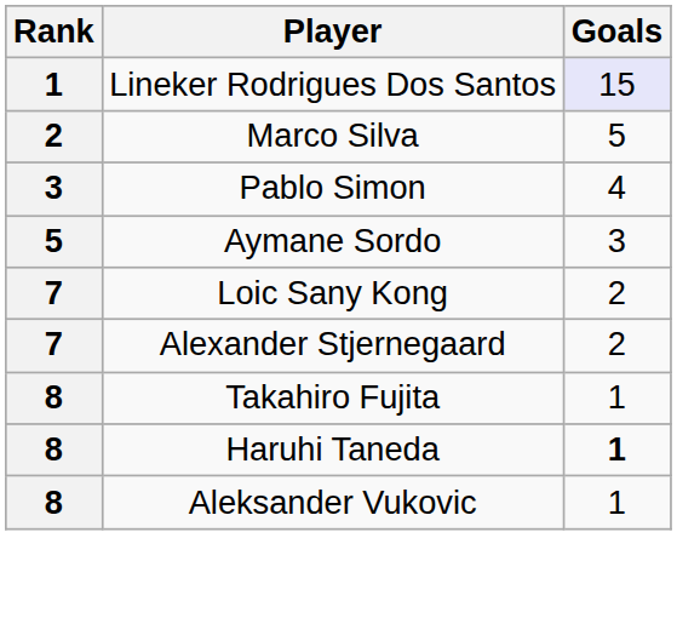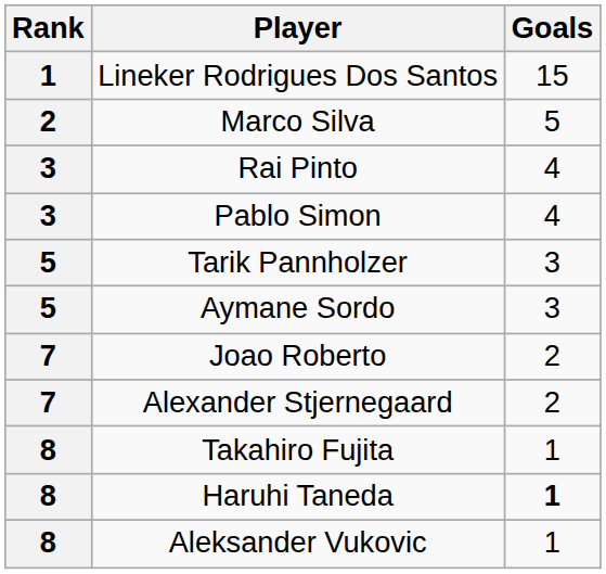 <table class="wikitable" style="text-align:center">
 <tr>
 <th>Rank </th>
 <th>Player</th>
 <th>Goals</th>
 </tr>
 <tr>
 <th>1</th>
 <td>Lineker Rodrigues Dos Santos</td>
-<td style="background: lavender;">15</td>
+<td>15</td>
 </tr>
 <tr>
 <th>2</th>
 <td>Marco Silva</td>
 <td>5</td>
 </tr>
 <tr>
 <th>3</th>
+<td>Rai Pinto</td>
+<td>4</td>
+</tr>
+<tr>
+<th>3</th>
 <td>Pablo Simon</td>
 <td>4</td>
+</tr>
+<tr>
+<th>5</th>
+<td>Tarik Pannholzer</td>
+<td>3</td>
 </tr>
 <tr>
 <th>5</th>
 <td>Aymane Sordo</td>
 <td>3</td>
 </tr>
 <tr>
 <th>7</th>
-<td>Loic Sany Kong</td>
+<td>Joao Roberto</td>
 <td>2</td>
 </tr>
 <tr>
 <th>7</th>
 <td>Alexander Stjernegaard</td>
 <td>2</td>
 </tr>
 <tr>
 <th>8</th>
 <td>Takahiro Fujita</td>
 <td>1</td>
 </tr>
 <tr>
 <th>8</th>
 <td>Haruhi Taneda</td>
 <td><strong>1</strong></td>
 </tr>
 <tr>
 <th>8</th>
 <td>Aleksander Vukovic</td>
 <td>1</td>
 </tr>
 </table>
